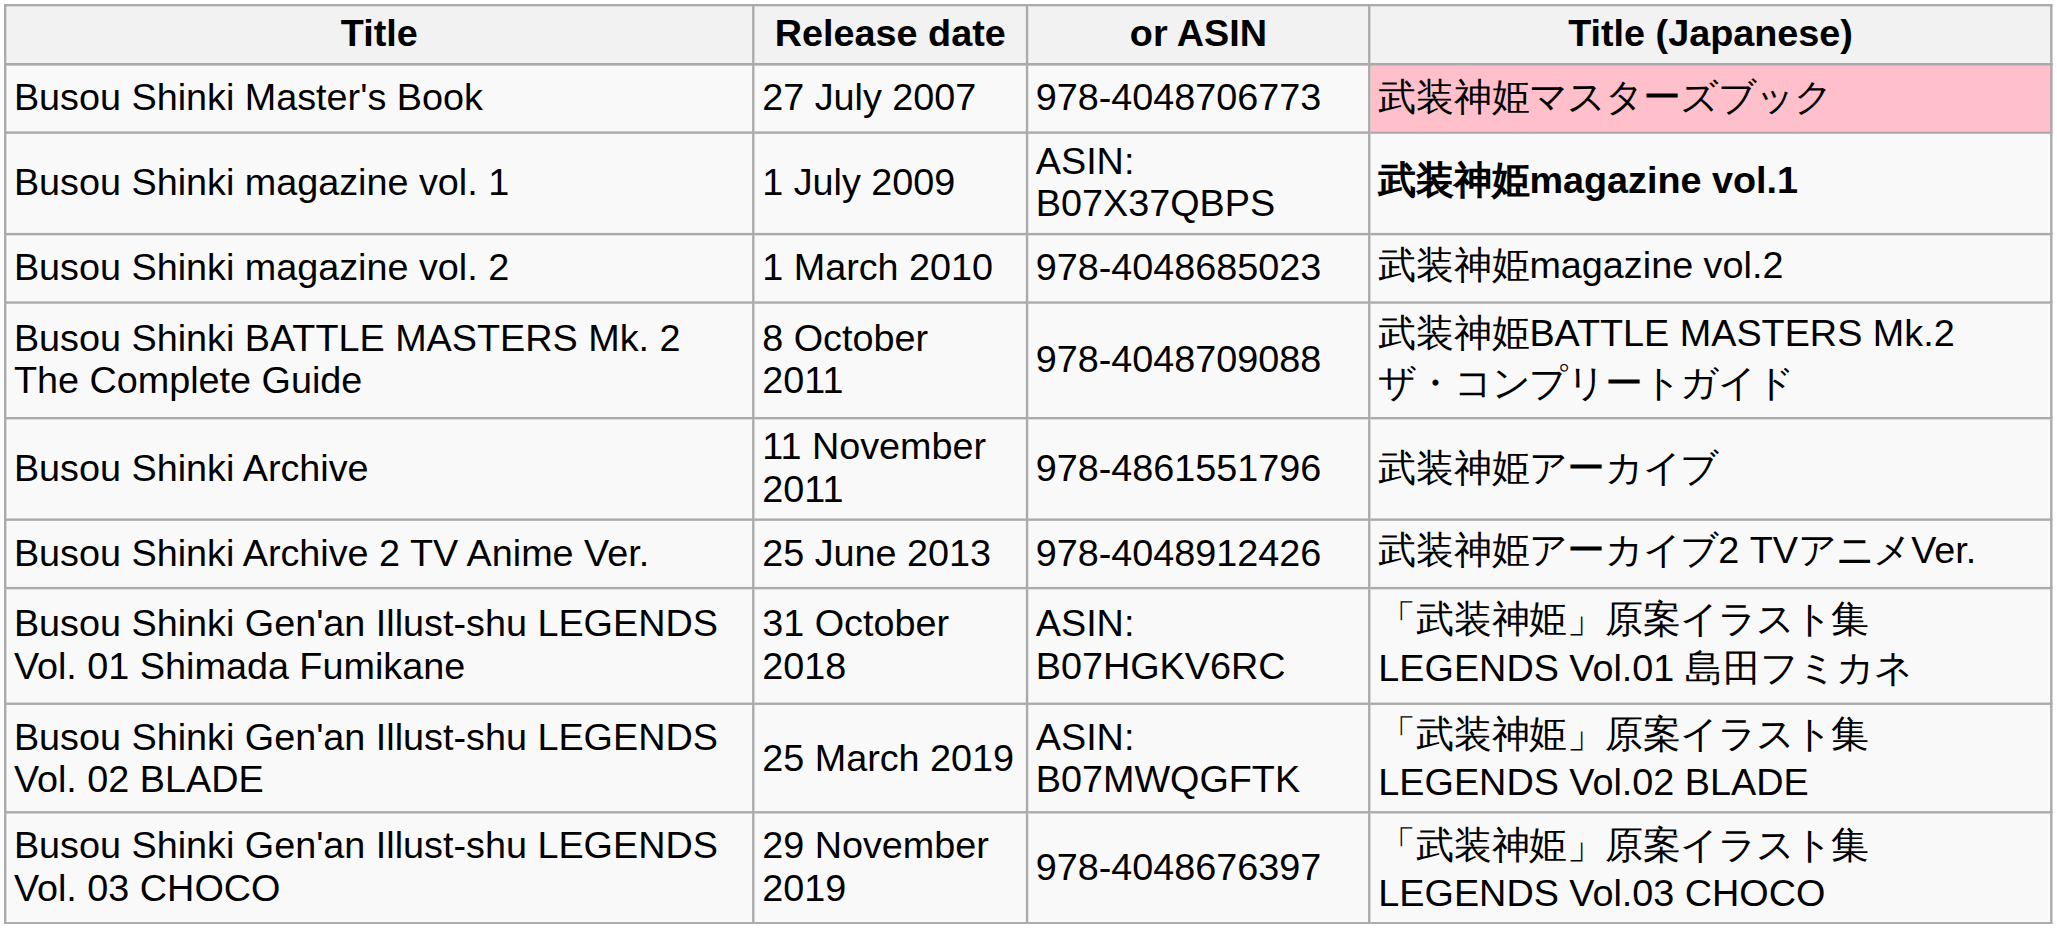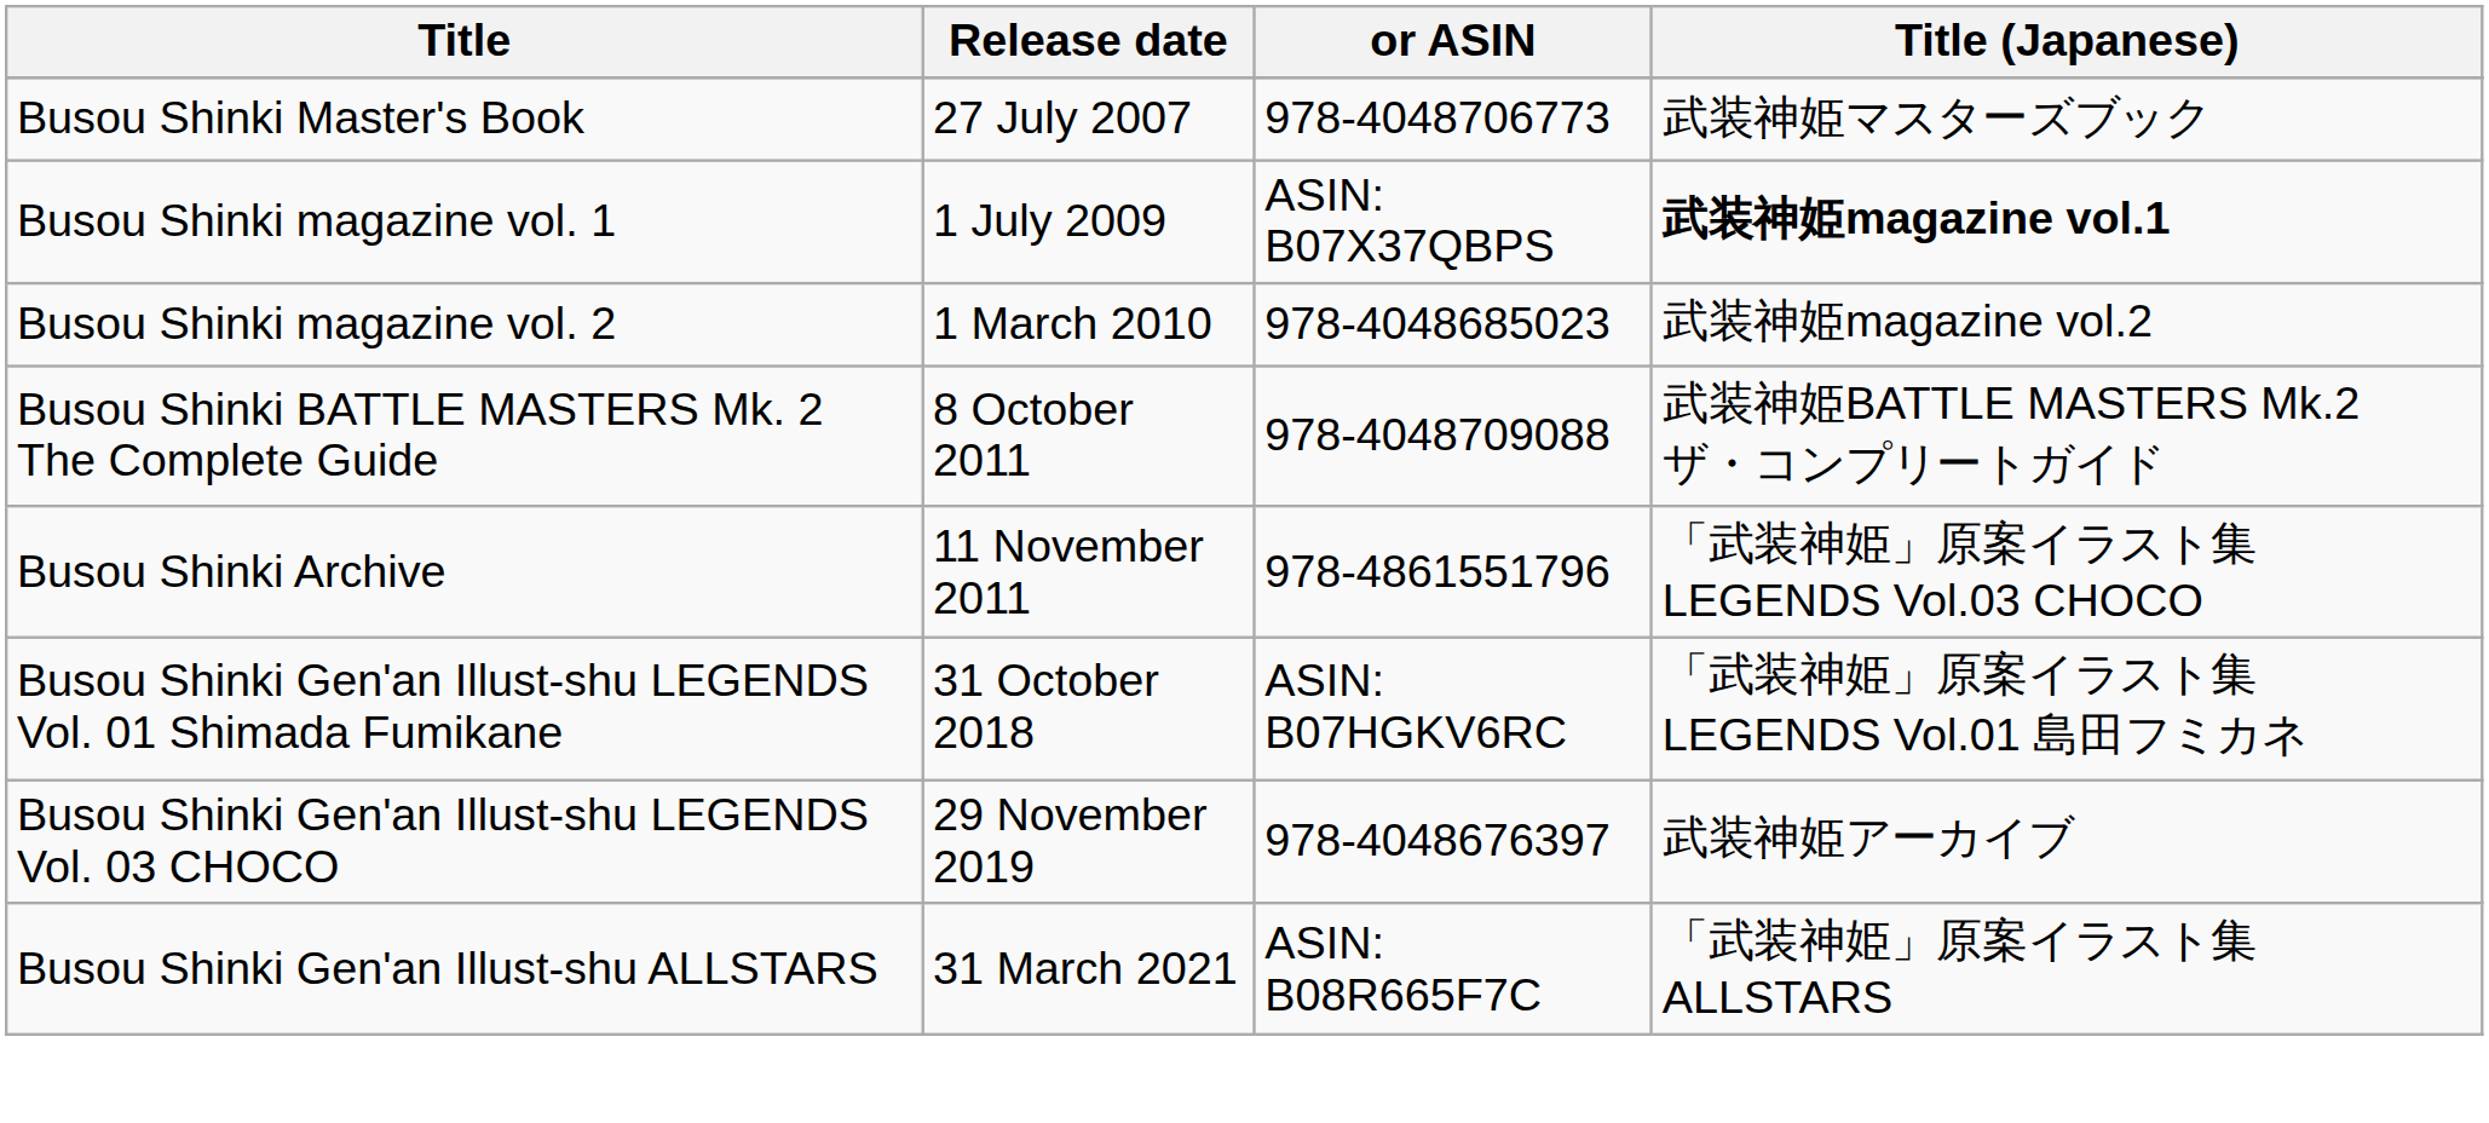 <table class="wikitable sortable">
 <tr>
 <th>Title</th>
 <th>Release date</th>
 <th> or ASIN</th>
 <th>Title (Japanese)</th>
 </tr>
 <tr>
 </tr>
 <tr>
 <td>Busou Shinki Master's Book</td>
 <td>27 July 2007</td>
 <td>978-4048706773</td>
-<td style="background: pink;">武装神姫マスターズブック</td>
+<td>武装神姫マスターズブック</td>
 </tr>
 <tr>
 <td>Busou Shinki magazine vol. 1</td>
 <td>1 July 2009</td>
 <td>ASIN: B07X37QBPS</td>
 <td><strong>武装神姫magazine vol.1</strong></td>
 </tr>
 <tr>
 <td>Busou Shinki magazine vol. 2</td>
 <td>1 March 2010</td>
 <td>978-4048685023</td>
 <td>武装神姫magazine vol.2</td>
 </tr>
 <tr>
 <td>Busou Shinki BATTLE MASTERS Mk. 2 The Complete Guide</td>
 <td>8 October 2011</td>
 <td>978-4048709088</td>
 <td>武装神姫BATTLE MASTERS Mk.2　ザ・コンプリートガイド</td>
 </tr>
 <tr>
 <td>Busou Shinki Archive</td>
 <td>11 November 2011</td>
 <td>978-4861551796</td>
-<td>武装神姫アーカイブ</td>
-</tr>
-<tr>
-<td>Busou Shinki Archive 2 TV Anime Ver.</td>
-<td>25 June 2013</td>
-<td>978-4048912426</td>
-<td>武装神姫アーカイブ2 TVアニメVer.</td>
+<td>「武装神姫」原案イラスト集 LEGENDS Vol.03 CHOCO</td>
 </tr>
 <tr>
 <td>Busou Shinki Gen'an Illust-shu LEGENDS Vol. 01 Shimada Fumikane</td>
 <td>31 October 2018</td>
 <td>ASIN: B07HGKV6RC</td>
 <td>「武装神姫」原案イラスト集 LEGENDS Vol.01 島田フミカネ</td>
 </tr>
 <tr>
-<td>Busou Shinki Gen'an Illust-shu LEGENDS Vol. 02 BLADE</td>
-<td>25 March 2019</td>
-<td>ASIN: B07MWQGFTK</td>
-<td>「武装神姫」原案イラスト集 LEGENDS Vol.02 BLADE</td>
-</tr>
-<tr>
 <td>Busou Shinki Gen'an Illust-shu LEGENDS Vol. 03 CHOCO</td>
 <td>29 November 2019</td>
 <td>978-4048676397</td>
-<td>「武装神姫」原案イラスト集 LEGENDS Vol.03 CHOCO</td>
+<td>武装神姫アーカイブ</td>
+</tr>
+<tr>
+<td>Busou Shinki Gen'an Illust-shu ALLSTARS</td>
+<td>31 March 2021</td>
+<td>ASIN: B08R665F7C</td>
+<td>「武装神姫」原案イラスト集 ALLSTARS</td>
 </tr>
 </table>
